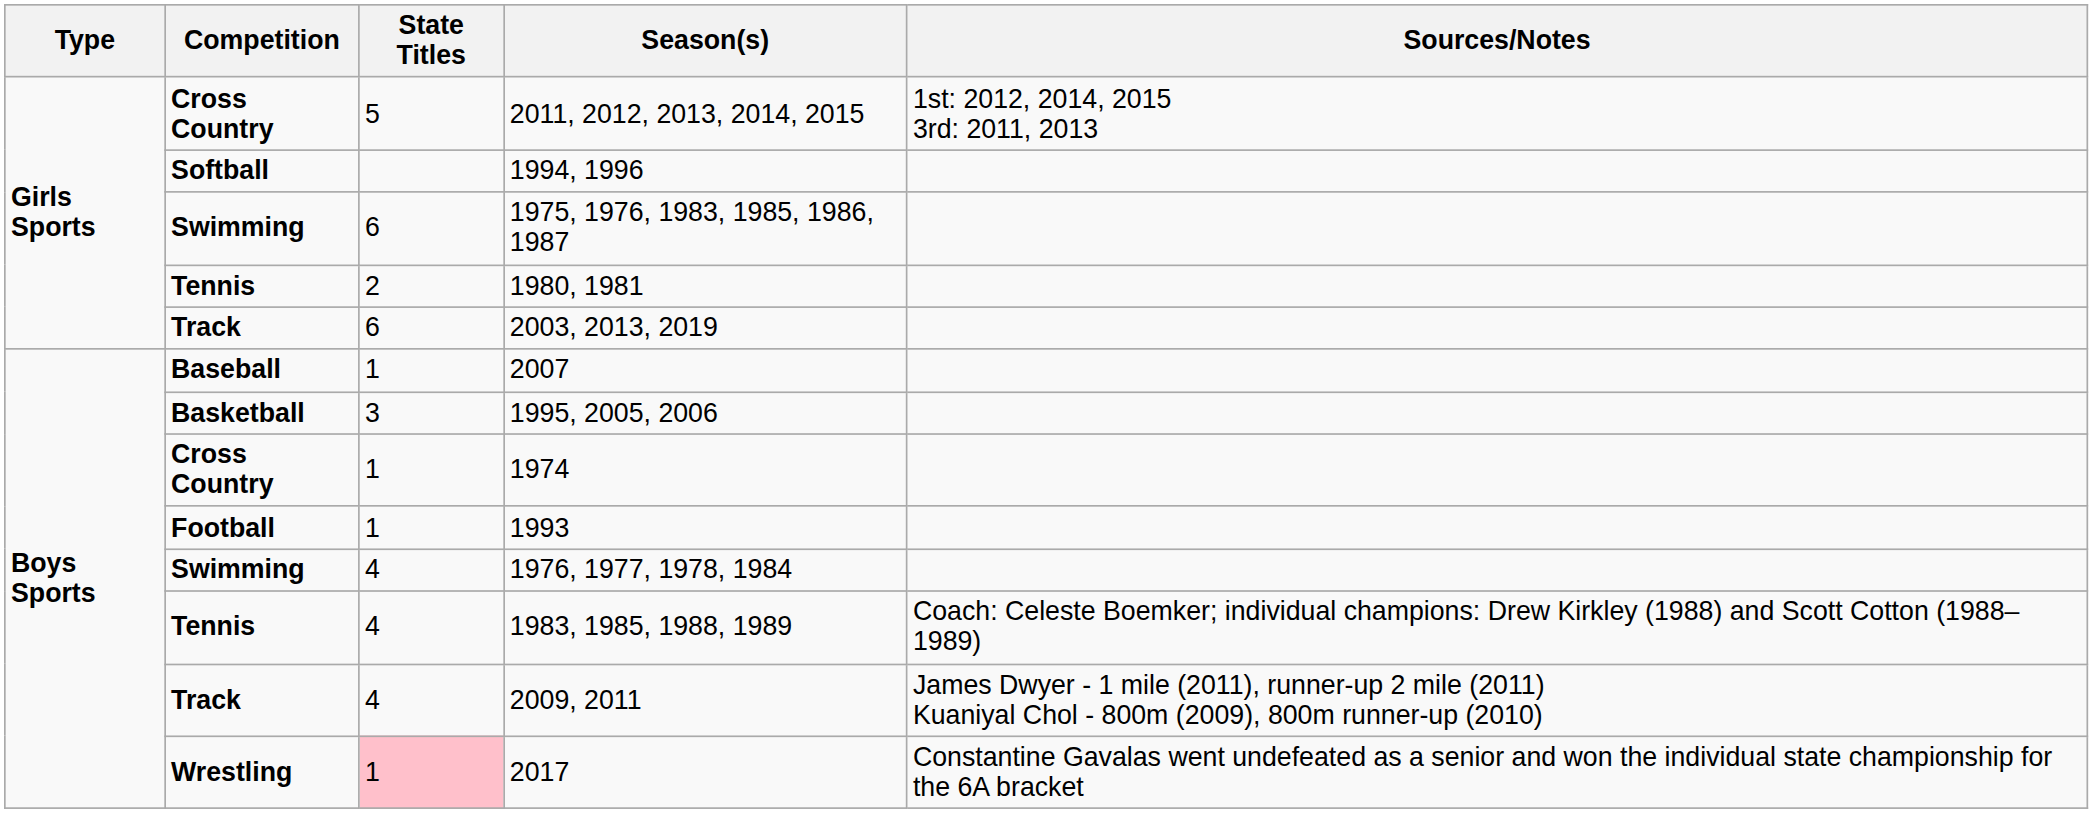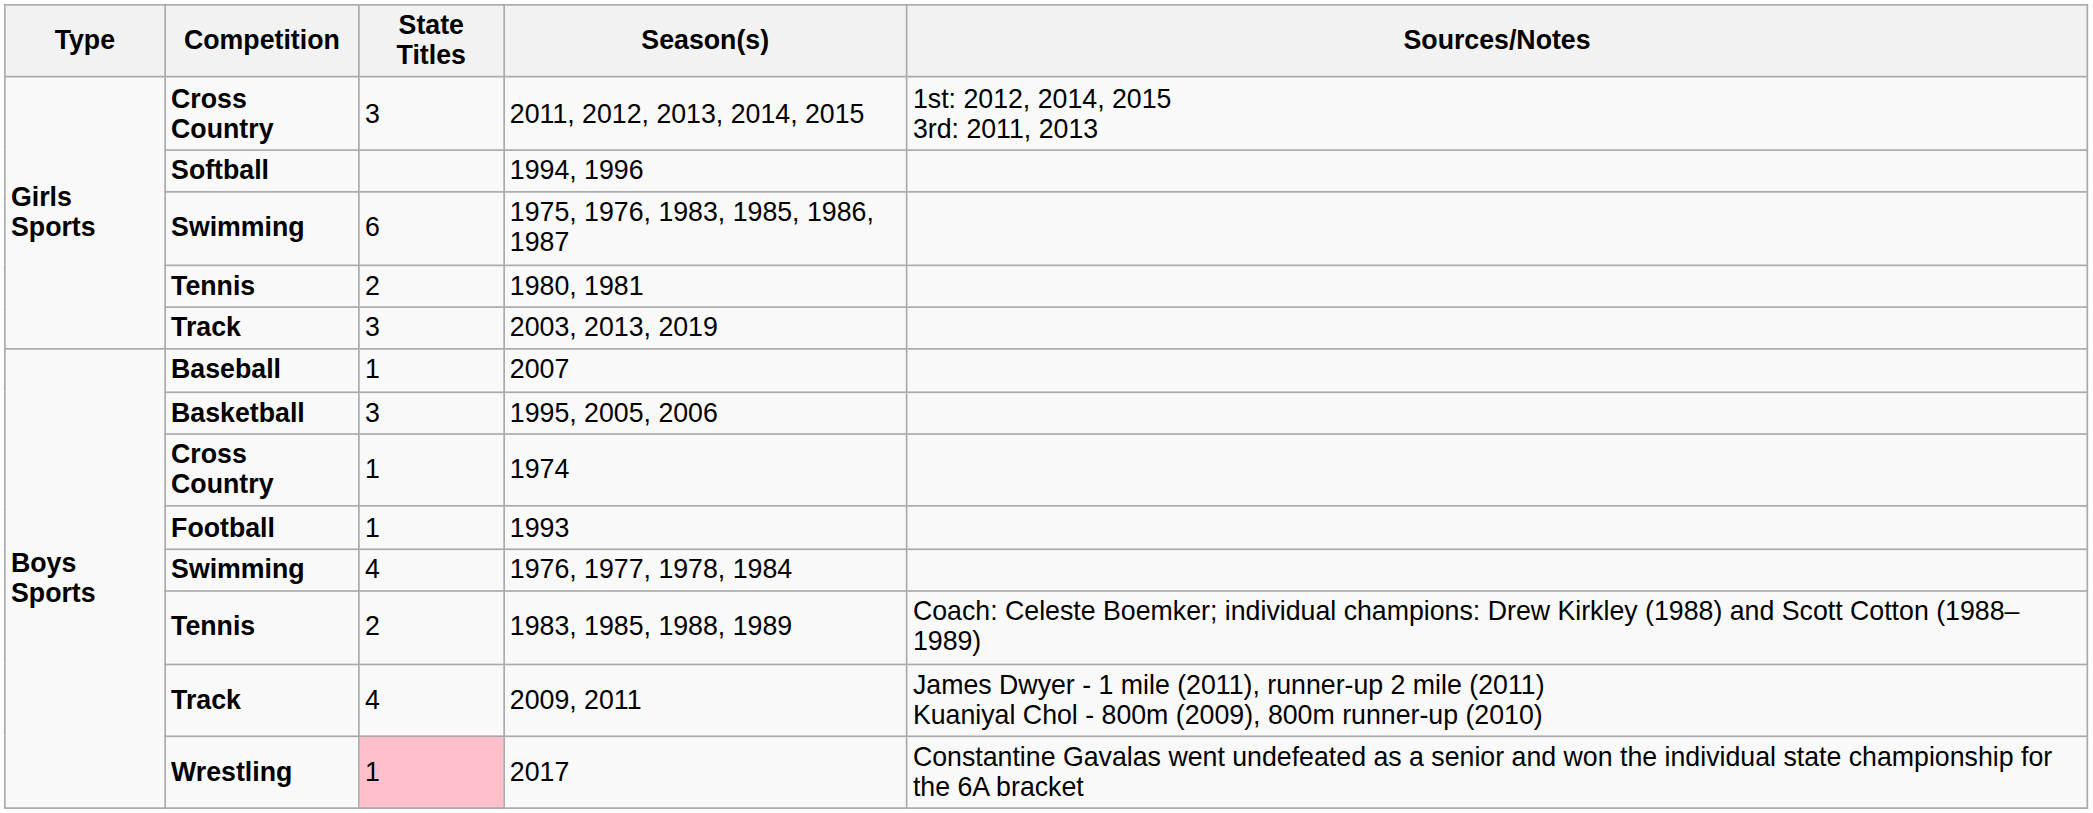 <table class="wikitable">
 <tr>
 <th>Type</th>
 <th><strong>Competition</strong></th>
 <th><strong>State Titles</strong></th>
 <th><strong>Season(s)</strong></th>
 <th><strong>Sources/Notes</strong></th>
 </tr>
 <tr>
 <td rowspan="5"><strong>Girls Sports</strong></td>
 <td><strong>Cross Country</strong></td>
-<td>5</td>
+<td>3</td>
 <td>2011, 2012, 2013, 2014, 2015</td>
 <td>1st: 2012, 2014, 2015<br>3rd: 2011, 2013</td>
 </tr>
 <tr>
 <td><strong>Softball</strong></td>
 <td></td>
 <td>1994, 1996</td>
 <td></td>
 </tr>
 <tr>
 <td><strong>Swimming</strong></td>
 <td>6</td>
 <td>1975, 1976, 1983, 1985, 1986, 1987</td>
 <td></td>
 </tr>
 <tr>
 <td><strong>Tennis</strong></td>
 <td>2</td>
 <td>1980, 1981</td>
 <td></td>
 </tr>
 <tr>
 <td><strong>Track</strong></td>
-<td>6</td>
+<td>3</td>
 <td>2003, 2013, 2019</td>
 <td></td>
 </tr>
 <tr>
 <td rowspan="8"><strong>Boys Sports</strong></td>
 <td><strong>Baseball</strong></td>
 <td>1</td>
 <td>2007</td>
 <td></td>
 </tr>
 <tr>
 <td><strong>Basketball</strong></td>
 <td>3</td>
 <td>1995, 2005, 2006</td>
 <td></td>
 </tr>
 <tr>
 <td><strong>Cross Country</strong></td>
 <td>1</td>
 <td>1974</td>
 <td></td>
 </tr>
 <tr>
 <td><strong>Football</strong></td>
 <td>1</td>
 <td>1993</td>
 <td></td>
 </tr>
 <tr>
 <td><strong>Swimming</strong></td>
 <td>4</td>
 <td>1976, 1977, 1978, 1984</td>
 <td></td>
 </tr>
 <tr>
 <td><strong>Tennis</strong></td>
-<td>4</td>
+<td>2</td>
 <td>1983, 1985, 1988, 1989</td>
 <td>Coach: Celeste Boemker; individual champions: Drew Kirkley (1988) and Scott Cotton (1988–1989)</td>
 </tr>
 <tr>
 <td><strong>Track</strong></td>
 <td>4</td>
 <td>2009, 2011</td>
 <td>James Dwyer - 1 mile (2011), runner-up 2 mile (2011)<br>Kuaniyal Chol - 800m (2009), 800m runner-up (2010)</td>
 </tr>
 <tr>
 <td><strong>Wrestling</strong></td>
 <td style="background: pink;">1</td>
 <td>2017</td>
 <td>Constantine Gavalas went undefeated as a senior and won the individual state championship for the 6A bracket</td>
 </tr>
 </table>
